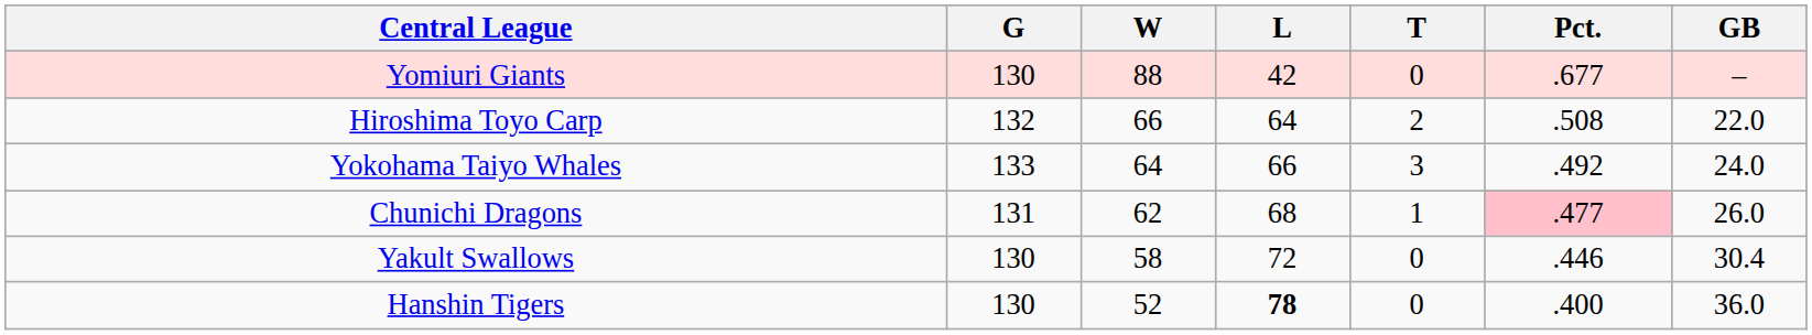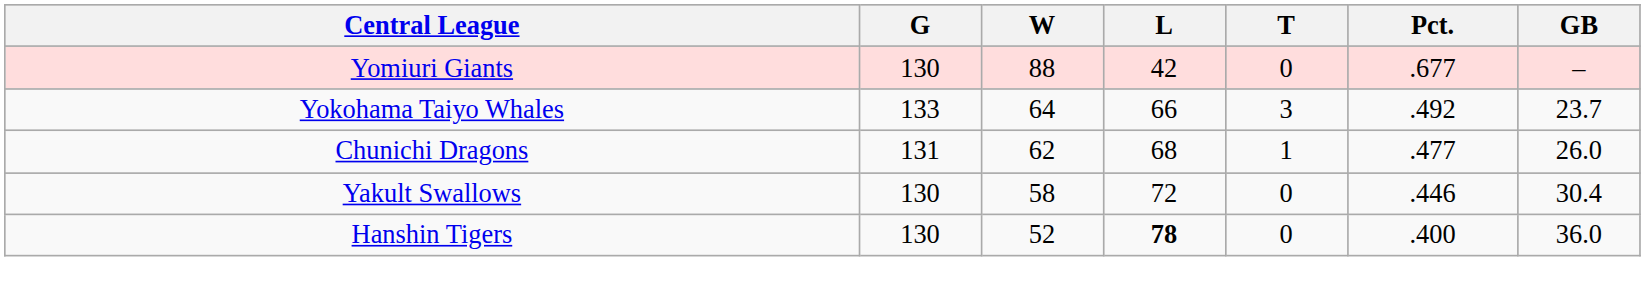 <table class="wikitable"  style="width:50%; text-align:center;">
 <tr>
 <th style="width:35%;"><a href='#'>Central League</a></th>
 <th style="width:5%;">G</th>
 <th style="width:5%;">W</th>
 <th style="width:5%;">L</th>
 <th style="width:5%;">T</th>
 <th style="width:7%;">Pct.</th>
 <th style="width:5%;">GB</th>
 </tr>
 <tr style="background:#fdd;">
 <td><a href='#'>Yomiuri Giants</a></td>
 <td>130</td>
 <td>88</td>
 <td>42</td>
 <td>0</td>
 <td>.677</td>
 <td>–</td>
 </tr>
 <tr align=center>
-<td><a href='#'>Hiroshima Toyo Carp</a></td>
-<td>132</td>
-<td>66</td>
-<td>64</td>
-<td>2</td>
-<td>.508</td>
-<td>22.0</td>
-</tr>
-<tr align=center>
 <td><a href='#'>Yokohama Taiyo Whales</a></td>
 <td>133</td>
 <td>64</td>
 <td>66</td>
 <td>3</td>
 <td>.492</td>
-<td>24.0</td>
+<td>23.7</td>
 </tr>
 <tr align=center>
 <td><a href='#'>Chunichi Dragons</a></td>
 <td>131</td>
 <td>62</td>
 <td>68</td>
 <td>1</td>
-<td style="background: pink;">.477</td>
+<td>.477</td>
 <td>26.0</td>
 </tr>
 <tr align=center>
 <td><a href='#'>Yakult Swallows</a></td>
 <td>130</td>
 <td>58</td>
 <td>72</td>
 <td>0</td>
 <td>.446</td>
 <td>30.4</td>
 </tr>
 <tr align=center>
 <td><a href='#'>Hanshin Tigers</a></td>
 <td>130</td>
 <td>52</td>
 <td><strong>78</strong></td>
 <td>0</td>
 <td>.400</td>
 <td>36.0</td>
 </tr>
 </table>
